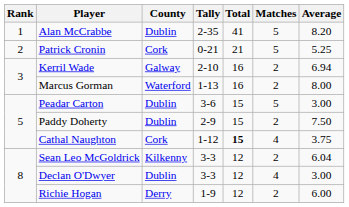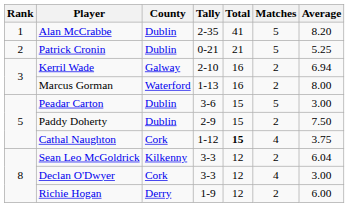 <table class="wikitable">
 <tr>
 <th>Rank</th>
 <th>Player</th>
 <th>County</th>
 <th>Tally</th>
 <th>Total</th>
 <th>Matches</th>
 <th>Average</th>
 </tr>
 <tr>
 <td rowspan=1 align=center>1</td>
 <td><a href='#'>Alan McCrabbe</a></td>
 <td><a href='#'>Dublin</a></td>
 <td align=center>2-35</td>
 <td align=center>41</td>
 <td align=center>5</td>
 <td align=center>8.20</td>
 </tr>
 <tr>
 <td rowspan=1 align=center>2</td>
 <td><a href='#'>Patrick Cronin</a></td>
-<td><a href='#'>Cork</a></td>
+<td><a href='#'>Dublin</a></td>
 <td align=center>0-21</td>
 <td align=center>21</td>
 <td align=center>5</td>
 <td align=center>5.25</td>
 </tr>
 <tr>
 <td rowspan=2 align=center>3</td>
 <td><a href='#'>Kerril Wade</a></td>
 <td><a href='#'>Galway</a></td>
 <td align=center>2-10</td>
 <td align=center>16</td>
 <td align=center>2</td>
 <td align=center>6.94</td>
 </tr>
 <tr>
 <td>Marcus Gorman</td>
 <td><a href='#'>Waterford</a></td>
 <td align=center>1-13</td>
 <td align=center>16</td>
 <td align=center>2</td>
 <td align=center>8.00</td>
 </tr>
 <tr>
 <td rowspan=3 align=center>5</td>
 <td><a href='#'>Peadar Carton</a></td>
 <td><a href='#'>Dublin</a></td>
 <td align=center>3-6</td>
 <td align=center>15</td>
 <td align=center>5</td>
 <td align=center>3.00</td>
 </tr>
 <tr>
 <td>Paddy Doherty</td>
 <td><a href='#'>Dublin</a></td>
 <td align=center>2-9</td>
 <td align=center>15</td>
 <td align=center>2</td>
 <td align=center>7.50</td>
 </tr>
 <tr>
 <td><a href='#'>Cathal Naughton</a></td>
 <td><a href='#'>Cork</a></td>
 <td align=center>1-12</td>
 <td align=center><strong>15</strong></td>
 <td align=center>4</td>
 <td align=center>3.75</td>
 </tr>
 <tr>
 <td rowspan=3 align=center>8</td>
 <td><a href='#'>Sean Leo McGoldrick</a></td>
 <td><a href='#'>Kilkenny</a></td>
 <td align=center>3-3</td>
 <td align=center>12</td>
 <td align=center>2</td>
 <td align=center>6.04</td>
 </tr>
 <tr>
 <td><a href='#'>Declan O'Dwyer</a></td>
-<td><a href='#'>Dublin</a></td>
+<td><a href='#'>Cork</a></td>
 <td align=center>3-3</td>
 <td align=center>12</td>
 <td align=center>4</td>
 <td align=center>3.00</td>
 </tr>
 <tr>
 <td><a href='#'>Richie Hogan</a></td>
 <td><a href='#'>Derry</a></td>
 <td align=center>1-9</td>
 <td align=center>12</td>
 <td align=center>2</td>
 <td align=center>6.00</td>
 </tr>
 </table>
